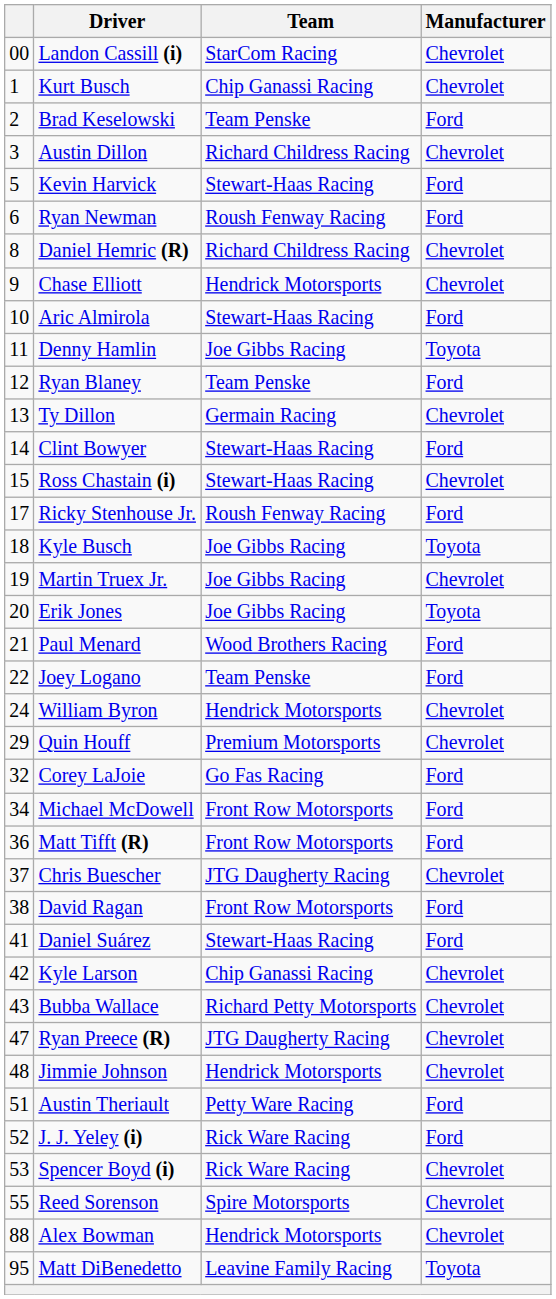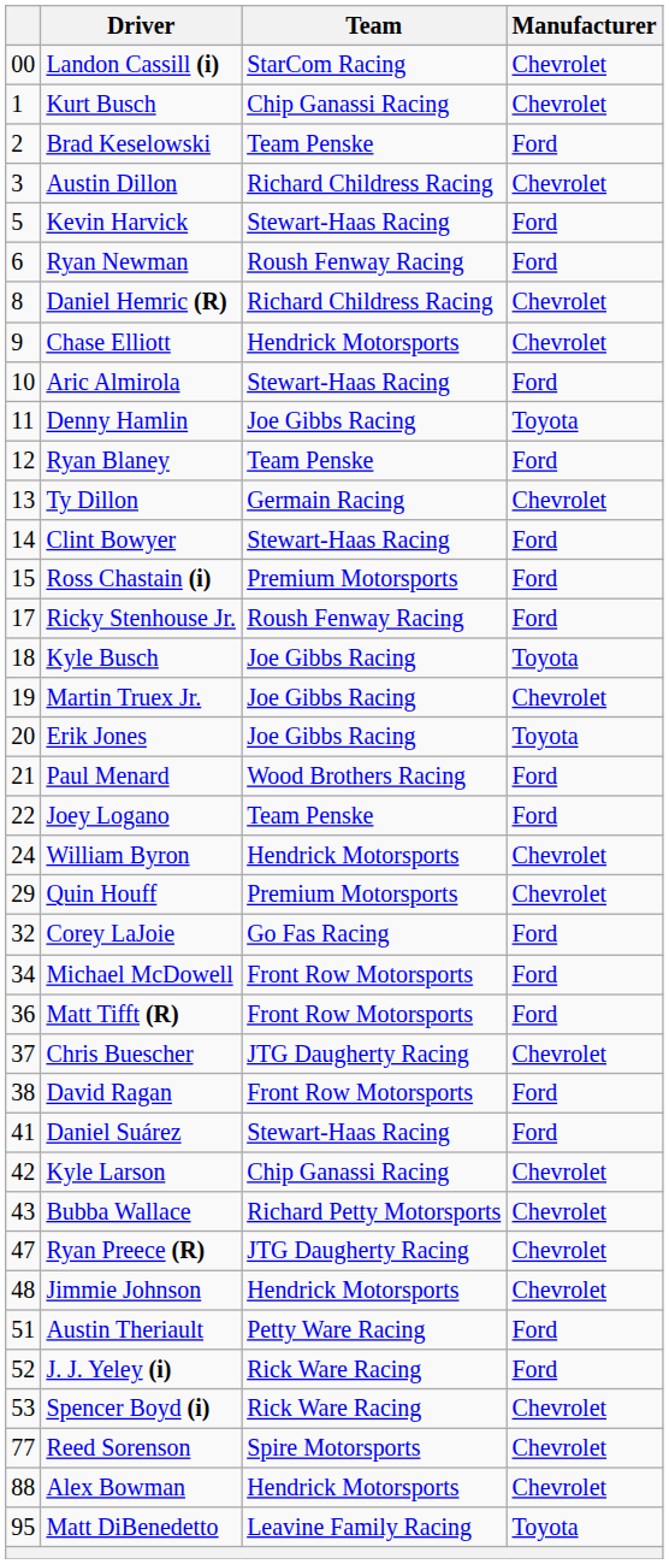 <table class="wikitable" style="font-size:95%">
 <tr>
 <th></th>
 <th>Driver</th>
 <th>Team</th>
 <th>Manufacturer</th>
 </tr>
 <tr>
 <td>00</td>
 <td><a href='#'>Landon Cassill</a> <strong>(i)</strong></td>
 <td><a href='#'>StarCom Racing</a></td>
 <td><a href='#'>Chevrolet</a></td>
 </tr>
 <tr>
 <td>1</td>
 <td><a href='#'>Kurt Busch</a></td>
 <td><a href='#'>Chip Ganassi Racing</a></td>
 <td><a href='#'>Chevrolet</a></td>
 </tr>
 <tr>
 <td>2</td>
 <td><a href='#'>Brad Keselowski</a></td>
 <td><a href='#'>Team Penske</a></td>
 <td><a href='#'>Ford</a></td>
 </tr>
 <tr>
 <td>3</td>
 <td><a href='#'>Austin Dillon</a></td>
 <td><a href='#'>Richard Childress Racing</a></td>
 <td><a href='#'>Chevrolet</a></td>
 </tr>
 <tr>
 <td>5</td>
 <td><a href='#'>Kevin Harvick</a></td>
 <td><a href='#'>Stewart-Haas Racing</a></td>
 <td><a href='#'>Ford</a></td>
 </tr>
 <tr>
 <td>6</td>
 <td><a href='#'>Ryan Newman</a></td>
 <td><a href='#'>Roush Fenway Racing</a></td>
 <td><a href='#'>Ford</a></td>
 </tr>
 <tr>
 <td>8</td>
 <td><a href='#'>Daniel Hemric</a> <strong>(R)</strong></td>
 <td><a href='#'>Richard Childress Racing</a></td>
 <td><a href='#'>Chevrolet</a></td>
 </tr>
 <tr>
 <td>9</td>
 <td><a href='#'>Chase Elliott</a></td>
 <td><a href='#'>Hendrick Motorsports</a></td>
 <td><a href='#'>Chevrolet</a></td>
 </tr>
 <tr>
 <td>10</td>
 <td><a href='#'>Aric Almirola</a></td>
 <td><a href='#'>Stewart-Haas Racing</a></td>
 <td><a href='#'>Ford</a></td>
 </tr>
 <tr>
 <td>11</td>
 <td><a href='#'>Denny Hamlin</a></td>
 <td><a href='#'>Joe Gibbs Racing</a></td>
 <td><a href='#'>Toyota</a></td>
 </tr>
 <tr>
 <td>12</td>
 <td><a href='#'>Ryan Blaney</a></td>
 <td><a href='#'>Team Penske</a></td>
 <td><a href='#'>Ford</a></td>
 </tr>
 <tr>
 <td>13</td>
 <td><a href='#'>Ty Dillon</a></td>
 <td><a href='#'>Germain Racing</a></td>
 <td><a href='#'>Chevrolet</a></td>
 </tr>
 <tr>
 <td>14</td>
 <td><a href='#'>Clint Bowyer</a></td>
 <td><a href='#'>Stewart-Haas Racing</a></td>
 <td><a href='#'>Ford</a></td>
 </tr>
 <tr>
 <td>15</td>
 <td><a href='#'>Ross Chastain</a> <strong>(i)</strong></td>
-<td><a href='#'>Stewart-Haas Racing</a></td>
-<td><a href='#'>Chevrolet</a></td>
+<td><a href='#'>Premium Motorsports</a></td>
+<td><a href='#'>Ford</a></td>
 </tr>
 <tr>
 <td>17</td>
 <td><a href='#'>Ricky Stenhouse Jr.</a></td>
 <td><a href='#'>Roush Fenway Racing</a></td>
 <td><a href='#'>Ford</a></td>
 </tr>
 <tr>
 <td>18</td>
 <td><a href='#'>Kyle Busch</a></td>
 <td><a href='#'>Joe Gibbs Racing</a></td>
 <td><a href='#'>Toyota</a></td>
 </tr>
 <tr>
 <td>19</td>
 <td><a href='#'>Martin Truex Jr.</a></td>
 <td><a href='#'>Joe Gibbs Racing</a></td>
 <td><a href='#'>Chevrolet</a></td>
 </tr>
 <tr>
 <td>20</td>
 <td><a href='#'>Erik Jones</a></td>
 <td><a href='#'>Joe Gibbs Racing</a></td>
 <td><a href='#'>Toyota</a></td>
 </tr>
 <tr>
 <td>21</td>
 <td><a href='#'>Paul Menard</a></td>
 <td><a href='#'>Wood Brothers Racing</a></td>
 <td><a href='#'>Ford</a></td>
 </tr>
 <tr>
 <td>22</td>
 <td><a href='#'>Joey Logano</a></td>
 <td><a href='#'>Team Penske</a></td>
 <td><a href='#'>Ford</a></td>
 </tr>
 <tr>
 <td>24</td>
 <td><a href='#'>William Byron</a></td>
 <td><a href='#'>Hendrick Motorsports</a></td>
 <td><a href='#'>Chevrolet</a></td>
 </tr>
 <tr>
 <td>29</td>
 <td><a href='#'>Quin Houff</a></td>
 <td><a href='#'>Premium Motorsports</a></td>
 <td><a href='#'>Chevrolet</a></td>
 </tr>
 <tr>
 <td>32</td>
 <td><a href='#'>Corey LaJoie</a></td>
 <td><a href='#'>Go Fas Racing</a></td>
 <td><a href='#'>Ford</a></td>
 </tr>
 <tr>
 <td>34</td>
 <td><a href='#'>Michael McDowell</a></td>
 <td><a href='#'>Front Row Motorsports</a></td>
 <td><a href='#'>Ford</a></td>
 </tr>
 <tr>
 <td>36</td>
 <td><a href='#'>Matt Tifft</a> <strong>(R)</strong></td>
 <td><a href='#'>Front Row Motorsports</a></td>
 <td><a href='#'>Ford</a></td>
 </tr>
 <tr>
 <td>37</td>
 <td><a href='#'>Chris Buescher</a></td>
 <td><a href='#'>JTG Daugherty Racing</a></td>
 <td><a href='#'>Chevrolet</a></td>
 </tr>
 <tr>
 <td>38</td>
 <td><a href='#'>David Ragan</a></td>
 <td><a href='#'>Front Row Motorsports</a></td>
 <td><a href='#'>Ford</a></td>
 </tr>
 <tr>
 <td>41</td>
 <td><a href='#'>Daniel Suárez</a></td>
 <td><a href='#'>Stewart-Haas Racing</a></td>
 <td><a href='#'>Ford</a></td>
 </tr>
 <tr>
 <td>42</td>
 <td><a href='#'>Kyle Larson</a></td>
 <td><a href='#'>Chip Ganassi Racing</a></td>
 <td><a href='#'>Chevrolet</a></td>
 </tr>
 <tr>
 <td>43</td>
 <td><a href='#'>Bubba Wallace</a></td>
 <td><a href='#'>Richard Petty Motorsports</a></td>
 <td><a href='#'>Chevrolet</a></td>
 </tr>
 <tr>
 <td>47</td>
 <td><a href='#'>Ryan Preece</a> <strong>(R)</strong></td>
 <td><a href='#'>JTG Daugherty Racing</a></td>
 <td><a href='#'>Chevrolet</a></td>
 </tr>
 <tr>
 <td>48</td>
 <td><a href='#'>Jimmie Johnson</a></td>
 <td><a href='#'>Hendrick Motorsports</a></td>
 <td><a href='#'>Chevrolet</a></td>
 </tr>
 <tr>
 <td>51</td>
 <td><a href='#'>Austin Theriault</a></td>
 <td><a href='#'>Petty Ware Racing</a></td>
 <td><a href='#'>Ford</a></td>
 </tr>
 <tr>
 <td>52</td>
 <td><a href='#'>J. J. Yeley</a> <strong>(i)</strong></td>
 <td><a href='#'>Rick Ware Racing</a></td>
 <td><a href='#'>Ford</a></td>
 </tr>
 <tr>
 <td>53</td>
 <td><a href='#'>Spencer Boyd</a> <strong>(i)</strong></td>
 <td><a href='#'>Rick Ware Racing</a></td>
 <td><a href='#'>Chevrolet</a></td>
 </tr>
 <tr>
-<td>55</td>
+<td>77</td>
 <td><a href='#'>Reed Sorenson</a></td>
 <td><a href='#'>Spire Motorsports</a></td>
 <td><a href='#'>Chevrolet</a></td>
 </tr>
 <tr>
 <td>88</td>
 <td><a href='#'>Alex Bowman</a></td>
 <td><a href='#'>Hendrick Motorsports</a></td>
 <td><a href='#'>Chevrolet</a></td>
 </tr>
 <tr>
 <td>95</td>
 <td><a href='#'>Matt DiBenedetto</a></td>
 <td><a href='#'>Leavine Family Racing</a></td>
 <td><a href='#'>Toyota</a></td>
 </tr>
 <tr>
 <th colspan="4"></th>
 </tr>
 </table>
